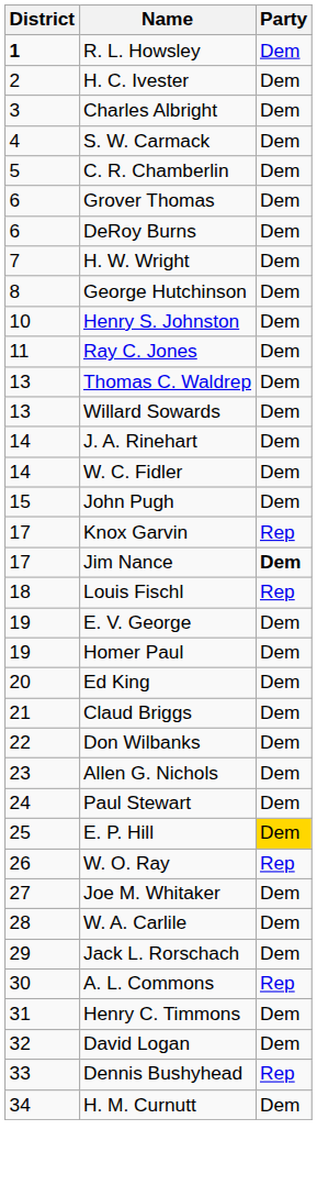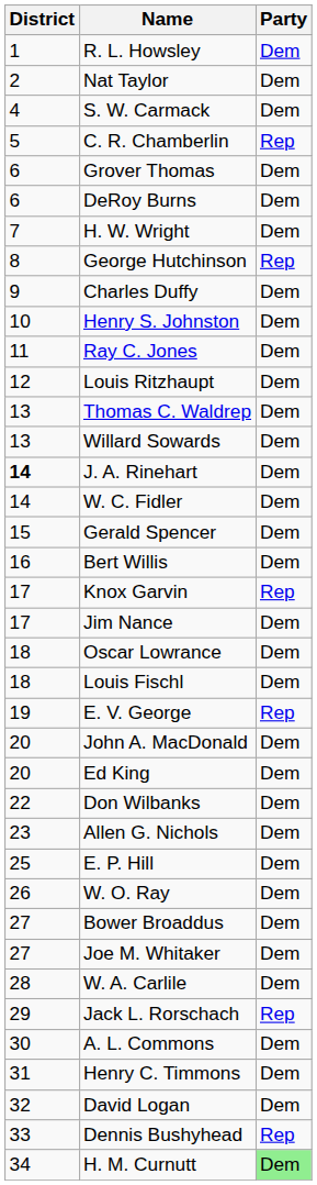 <table class="wikitable sortable">
 <tr>
 <th>District</th>
 <th>Name</th>
 <th>Party</th>
 </tr>
 <tr>
-<td><strong>1</strong></td>
+<td>1</td>
 <td>R. L. Howsley</td>
 <td><a href='#'>Dem</a></td>
 </tr>
 <tr>
 <td>2</td>
-<td>H. C. Ivester</td>
-<td>Dem</td>
-</tr>
-<tr>
-<td>3</td>
-<td>Charles Albright</td>
+<td>Nat Taylor</td>
 <td>Dem</td>
 </tr>
 <tr>
 <td>4</td>
 <td>S. W. Carmack</td>
 <td>Dem</td>
 </tr>
 <tr>
 <td>5</td>
 <td>C. R. Chamberlin</td>
-<td>Dem</td>
+<td><a href='#'>Rep</a></td>
 </tr>
 <tr>
 <td>6</td>
 <td>Grover Thomas</td>
 <td>Dem</td>
 </tr>
 <tr>
 <td>6</td>
 <td>DeRoy Burns</td>
 <td>Dem</td>
 </tr>
 <tr>
 <td>7</td>
 <td>H. W. Wright</td>
 <td>Dem</td>
 </tr>
 <tr>
 <td>8</td>
 <td>George Hutchinson</td>
+<td><a href='#'>Rep</a></td>
+</tr>
+<tr>
+<td>9</td>
+<td>Charles Duffy</td>
 <td>Dem</td>
 </tr>
 <tr>
 <td>10</td>
 <td><a href='#'>Henry S. Johnston</a></td>
 <td>Dem</td>
 </tr>
 <tr>
 <td>11</td>
 <td><a href='#'>Ray C. Jones</a></td>
 <td>Dem</td>
 </tr>
 <tr>
+<td>12</td>
+<td>Louis Ritzhaupt</td>
+<td>Dem</td>
+</tr>
+<tr>
 <td>13</td>
 <td><a href='#'>Thomas C. Waldrep</a></td>
 <td>Dem</td>
 </tr>
 <tr>
 <td>13</td>
 <td>Willard Sowards</td>
 <td>Dem</td>
 </tr>
 <tr>
-<td>14</td>
+<td><strong>14</strong></td>
 <td>J. A. Rinehart</td>
 <td>Dem</td>
 </tr>
 <tr>
 <td>14</td>
 <td>W. C. Fidler</td>
 <td>Dem</td>
 </tr>
 <tr>
 <td>15</td>
-<td>John Pugh</td>
+<td>Gerald Spencer</td>
+<td>Dem</td>
+</tr>
+<tr>
+<td>16</td>
+<td>Bert Willis</td>
 <td>Dem</td>
 </tr>
 <tr>
 <td>17</td>
 <td>Knox Garvin</td>
 <td><a href='#'>Rep</a></td>
 </tr>
 <tr>
 <td>17</td>
 <td>Jim Nance</td>
-<td><strong>Dem</strong></td>
+<td>Dem</td>
+</tr>
+<tr>
+<td>18</td>
+<td>Oscar Lowrance</td>
+<td>Dem</td>
 </tr>
 <tr>
 <td>18</td>
 <td>Louis Fischl</td>
-<td><a href='#'>Rep</a></td>
+<td>Dem</td>
 </tr>
 <tr>
 <td>19</td>
 <td>E. V. George</td>
-<td>Dem</td>
+<td><a href='#'>Rep</a></td>
 </tr>
 <tr>
-<td>19</td>
-<td>Homer Paul</td>
+<td>20</td>
+<td>John A. MacDonald</td>
 <td>Dem</td>
 </tr>
 <tr>
 <td>20</td>
 <td>Ed King</td>
-<td>Dem</td>
-</tr>
-<tr>
-<td>21</td>
-<td>Claud Briggs</td>
 <td>Dem</td>
 </tr>
 <tr>
 <td>22</td>
 <td>Don Wilbanks</td>
 <td>Dem</td>
 </tr>
 <tr>
 <td>23</td>
 <td>Allen G. Nichols</td>
 <td>Dem</td>
 </tr>
 <tr>
-<td>24</td>
-<td>Paul Stewart</td>
-<td>Dem</td>
-</tr>
-<tr>
 <td>25</td>
 <td>E. P. Hill</td>
-<td style="background: gold;">Dem</td>
+<td>Dem</td>
 </tr>
 <tr>
 <td>26</td>
 <td>W. O. Ray</td>
-<td><a href='#'>Rep</a></td>
+<td>Dem</td>
+</tr>
+<tr>
+<td>27</td>
+<td>Bower Broaddus</td>
+<td>Dem</td>
 </tr>
 <tr>
 <td>27</td>
 <td>Joe M. Whitaker</td>
 <td>Dem</td>
 </tr>
 <tr>
 <td>28</td>
 <td>W. A. Carlile</td>
 <td>Dem</td>
 </tr>
 <tr>
 <td>29</td>
 <td>Jack L. Rorschach</td>
-<td>Dem</td>
+<td><a href='#'>Rep</a></td>
 </tr>
 <tr>
 <td>30</td>
 <td>A. L. Commons</td>
-<td><a href='#'>Rep</a></td>
+<td>Dem</td>
 </tr>
 <tr>
 <td>31</td>
 <td>Henry C. Timmons</td>
 <td>Dem</td>
 </tr>
 <tr>
 <td>32</td>
 <td>David Logan</td>
 <td>Dem</td>
 </tr>
 <tr>
 <td>33</td>
 <td>Dennis Bushyhead</td>
 <td><a href='#'>Rep</a></td>
 </tr>
 <tr>
 <td>34</td>
 <td>H. M. Curnutt</td>
-<td>Dem</td>
+<td style="background: lightgreen;">Dem</td>
 </tr>
 </table>
